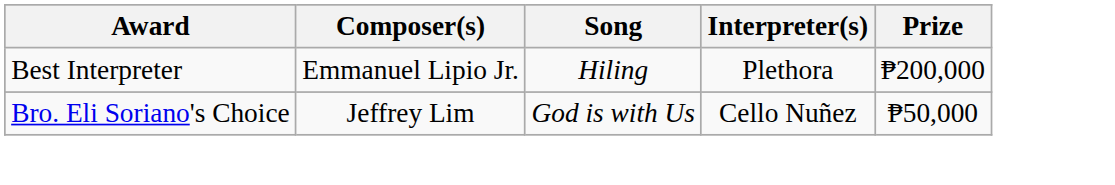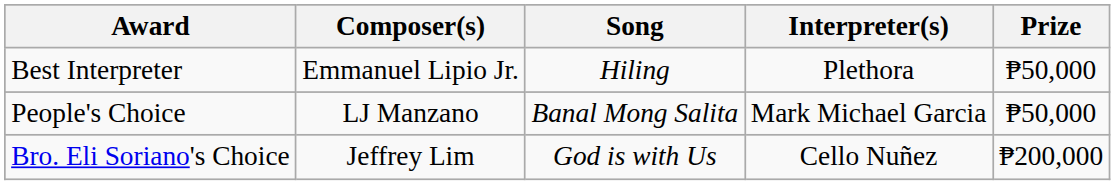 <table class="wikitable sortable" border="1">
 <tr>
 <th>Award</th>
 <th>Composer(s)</th>
 <th>Song</th>
 <th>Interpreter(s)</th>
 <th>Prize</th>
 </tr>
 <tr>
 <td>Best Interpreter</td>
 <td style="text-align:center;">Emmanuel Lipio Jr.</td>
 <td style="text-align:center;"><em>Hiling</em></td>
 <td style="text-align:center;">Plethora</td>
-<td style="text-align:center;">₱200,000</td>
+<td style="text-align:center;">₱50,000</td>
+</tr>
+<tr>
+<td>People's Choice</td>
+<td style="text-align:center;">LJ Manzano</td>
+<td style="text-align:center;"><em>Banal Mong Salita</em></td>
+<td style="text-align:center;">Mark Michael Garcia</td>
+<td style="text-align:center;">₱50,000</td>
 </tr>
 <tr>
 <td><a href='#'>Bro. Eli Soriano</a>'s Choice</td>
 <td style="text-align:center;">Jeffrey Lim</td>
 <td style="text-align:center;"><em>God is with Us</em></td>
 <td style="text-align:center;">Cello Nuñez</td>
-<td style="text-align:center;">₱50,000</td>
+<td style="text-align:center;">₱200,000</td>
 </tr>
 </table>
